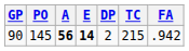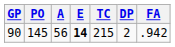 <table class="wikitable">
 <tr>
 <th><a href='#'>GP</a></th>
 <th><a href='#'>PO</a></th>
 <th><a href='#'>A</a></th>
 <th><a href='#'>E</a></th>
+<th><a href='#'>TC</a></th>
 <th><a href='#'>DP</a></th>
-<th><a href='#'>TC</a></th>
 <th><a href='#'>FA</a></th>
 </tr>
 <tr align=center>
 <td>90</td>
 <td>145</td>
-<td><strong>56</strong></td>
+<td>56</td>
 <td><strong>14</strong></td>
+<td>215</td>
 <td>2</td>
-<td>215</td>
 <td>.942</td>
 </tr>
 </table>
